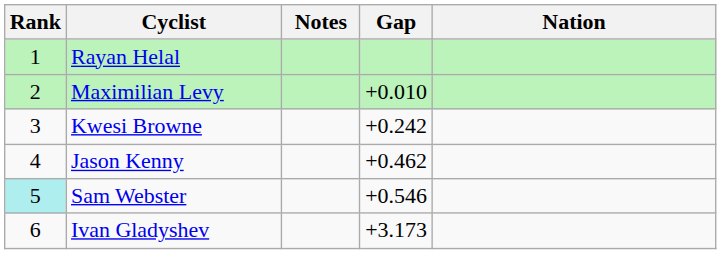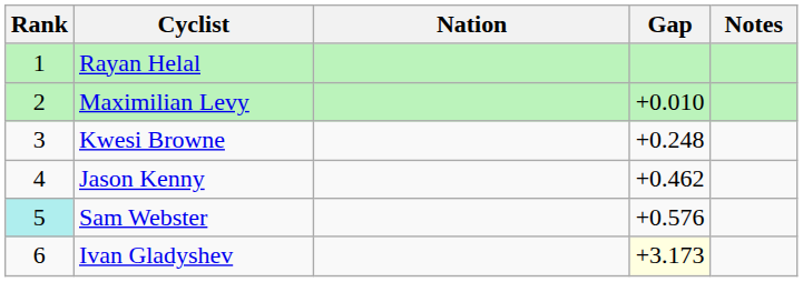 <table class="wikitable" style="text-align:center">
 <tr>
 <th width=30>Rank</th>
 <th width=150>Cyclist</th>
+<th width=200>Nation</th>
+<th width=30>Gap</th>
 <th width=50>Notes</th>
-<th width=30>Gap</th>
-<th width=200>Nation</th>
 </tr>
 <tr bgcolor=#bbf3bb>
 <td>1</td>
 <td align=left><a href='#'>Rayan Helal</a></td>
+<td align=left></td>
 <td></td>
 <td></td>
-<td align=left></td>
 </tr>
 <tr bgcolor=#bbf3bb>
 <td>2</td>
 <td align=left><a href='#'>Maximilian Levy</a></td>
+<td align=left></td>
+<td>+0.010</td>
 <td></td>
-<td>+0.010</td>
-<td align=left></td>
 </tr>
 <tr>
 <td>3</td>
 <td align=left><a href='#'>Kwesi Browne</a></td>
+<td align=left></td>
+<td>+0.248</td>
 <td></td>
-<td>+0.242</td>
-<td align=left></td>
 </tr>
 <tr>
 <td>4</td>
 <td align=left><a href='#'>Jason Kenny</a></td>
+<td align=left></td>
+<td>+0.462</td>
 <td></td>
-<td>+0.462</td>
-<td align=left></td>
 </tr>
 <tr>
 <td style="background: paleturquoise;">5</td>
 <td align=left><a href='#'>Sam Webster</a></td>
+<td align=left></td>
+<td>+0.576</td>
 <td></td>
-<td>+0.546</td>
-<td align=left></td>
 </tr>
 <tr>
 <td>6</td>
 <td align=left><a href='#'>Ivan Gladyshev</a></td>
+<td align=left></td>
+<td style="background: lightyellow;">+3.173</td>
 <td></td>
-<td>+3.173</td>
-<td align=left></td>
 </tr>
 </table>
